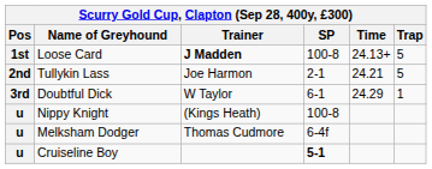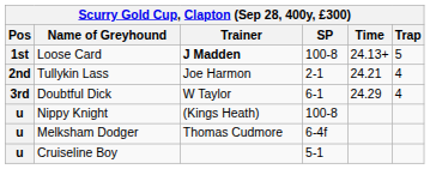 <table class="wikitable">
 <tr>
 <th colspan="6"><a href='#'>Scurry Gold Cup</a>, <a href='#'>Clapton</a> (Sep 28, 400y, £300)</th>
 </tr>
 <tr>
 <th width=30>Pos</th>
 <th width=180>Name of Greyhound</th>
 <th width=150>Trainer</th>
 <th width=50>SP</th>
 <th width=50>Time</th>
 <th width=30>Trap</th>
 </tr>
 <tr>
 <th>1st</th>
 <td>Loose Card</td>
 <td><strong>J Madden</strong></td>
 <td>100-8</td>
 <td>24.13+</td>
 <td>5</td>
 </tr>
 <tr>
 <th>2nd</th>
 <td>Tullykin Lass</td>
 <td>Joe Harmon</td>
 <td>2-1</td>
 <td>24.21</td>
-<td>5</td>
+<td>4</td>
 </tr>
 <tr>
 <th>3rd</th>
 <td>Doubtful Dick</td>
 <td>W Taylor</td>
 <td>6-1</td>
 <td>24.29</td>
-<td>1</td>
+<td>4</td>
 </tr>
 <tr>
 <th>u</th>
 <td>Nippy Knight</td>
 <td>(Kings Heath)</td>
 <td>100-8</td>
 <td></td>
 <td></td>
 </tr>
 <tr>
 <th>u</th>
 <td>Melksham Dodger</td>
 <td>Thomas Cudmore</td>
 <td>6-4f</td>
 <td></td>
 <td></td>
 </tr>
 <tr>
 <th>u</th>
 <td>Cruiseline Boy</td>
 <td></td>
-<td><strong>5-1</strong></td>
+<td>5-1</td>
 <td></td>
 <td></td>
 </tr>
 </table>
